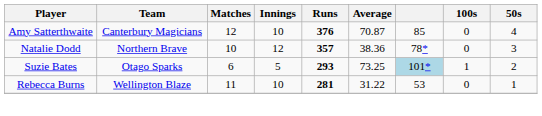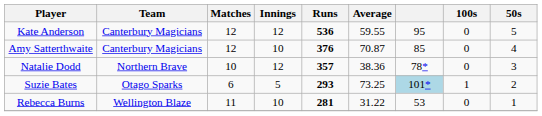 <table class="wikitable" style="text-align:center;">
 <tr>
 <th width=125>Player</th>
 <th width=150>Team</th>
 <th width=60>Matches</th>
 <th width=60>Innings</th>
 <th width=60>Runs</th>
 <th width=60>Average</th>
 <th width=60></th>
 <th width=60>100s</th>
 <th width=60>50s</th>
+</tr>
+<tr>
+<td><a href='#'>Kate Anderson</a></td>
+<td><a href='#'>Canterbury Magicians</a></td>
+<td>12</td>
+<td>12</td>
+<td><strong>536</strong></td>
+<td>59.55</td>
+<td>95</td>
+<td>0</td>
+<td>5</td>
 </tr>
 <tr>
 <td><a href='#'>Amy Satterthwaite</a></td>
 <td><a href='#'>Canterbury Magicians</a></td>
 <td>12</td>
 <td>10</td>
 <td><strong>376</strong></td>
 <td>70.87</td>
 <td>85</td>
 <td>0</td>
 <td>4</td>
 </tr>
 <tr>
 <td><a href='#'>Natalie Dodd</a></td>
 <td><a href='#'>Northern Brave</a></td>
 <td>10</td>
 <td>12</td>
 <td><strong>357</strong></td>
 <td>38.36</td>
 <td>78<a href='#'>*</a></td>
 <td>0</td>
 <td>3</td>
 </tr>
 <tr>
 <td><a href='#'>Suzie Bates</a></td>
 <td><a href='#'>Otago Sparks</a></td>
 <td>6</td>
 <td>5</td>
 <td><strong>293</strong></td>
 <td>73.25</td>
 <td style="background: lightblue;">101<a href='#'>*</a></td>
 <td>1</td>
 <td>2</td>
 </tr>
 <tr>
 <td><a href='#'>Rebecca Burns</a></td>
 <td><a href='#'>Wellington Blaze</a></td>
 <td>11</td>
 <td>10</td>
 <td><strong>281</strong></td>
 <td>31.22</td>
 <td>53</td>
 <td>0</td>
 <td>1</td>
 </tr>
 <tr>
 </tr>
 </table>
